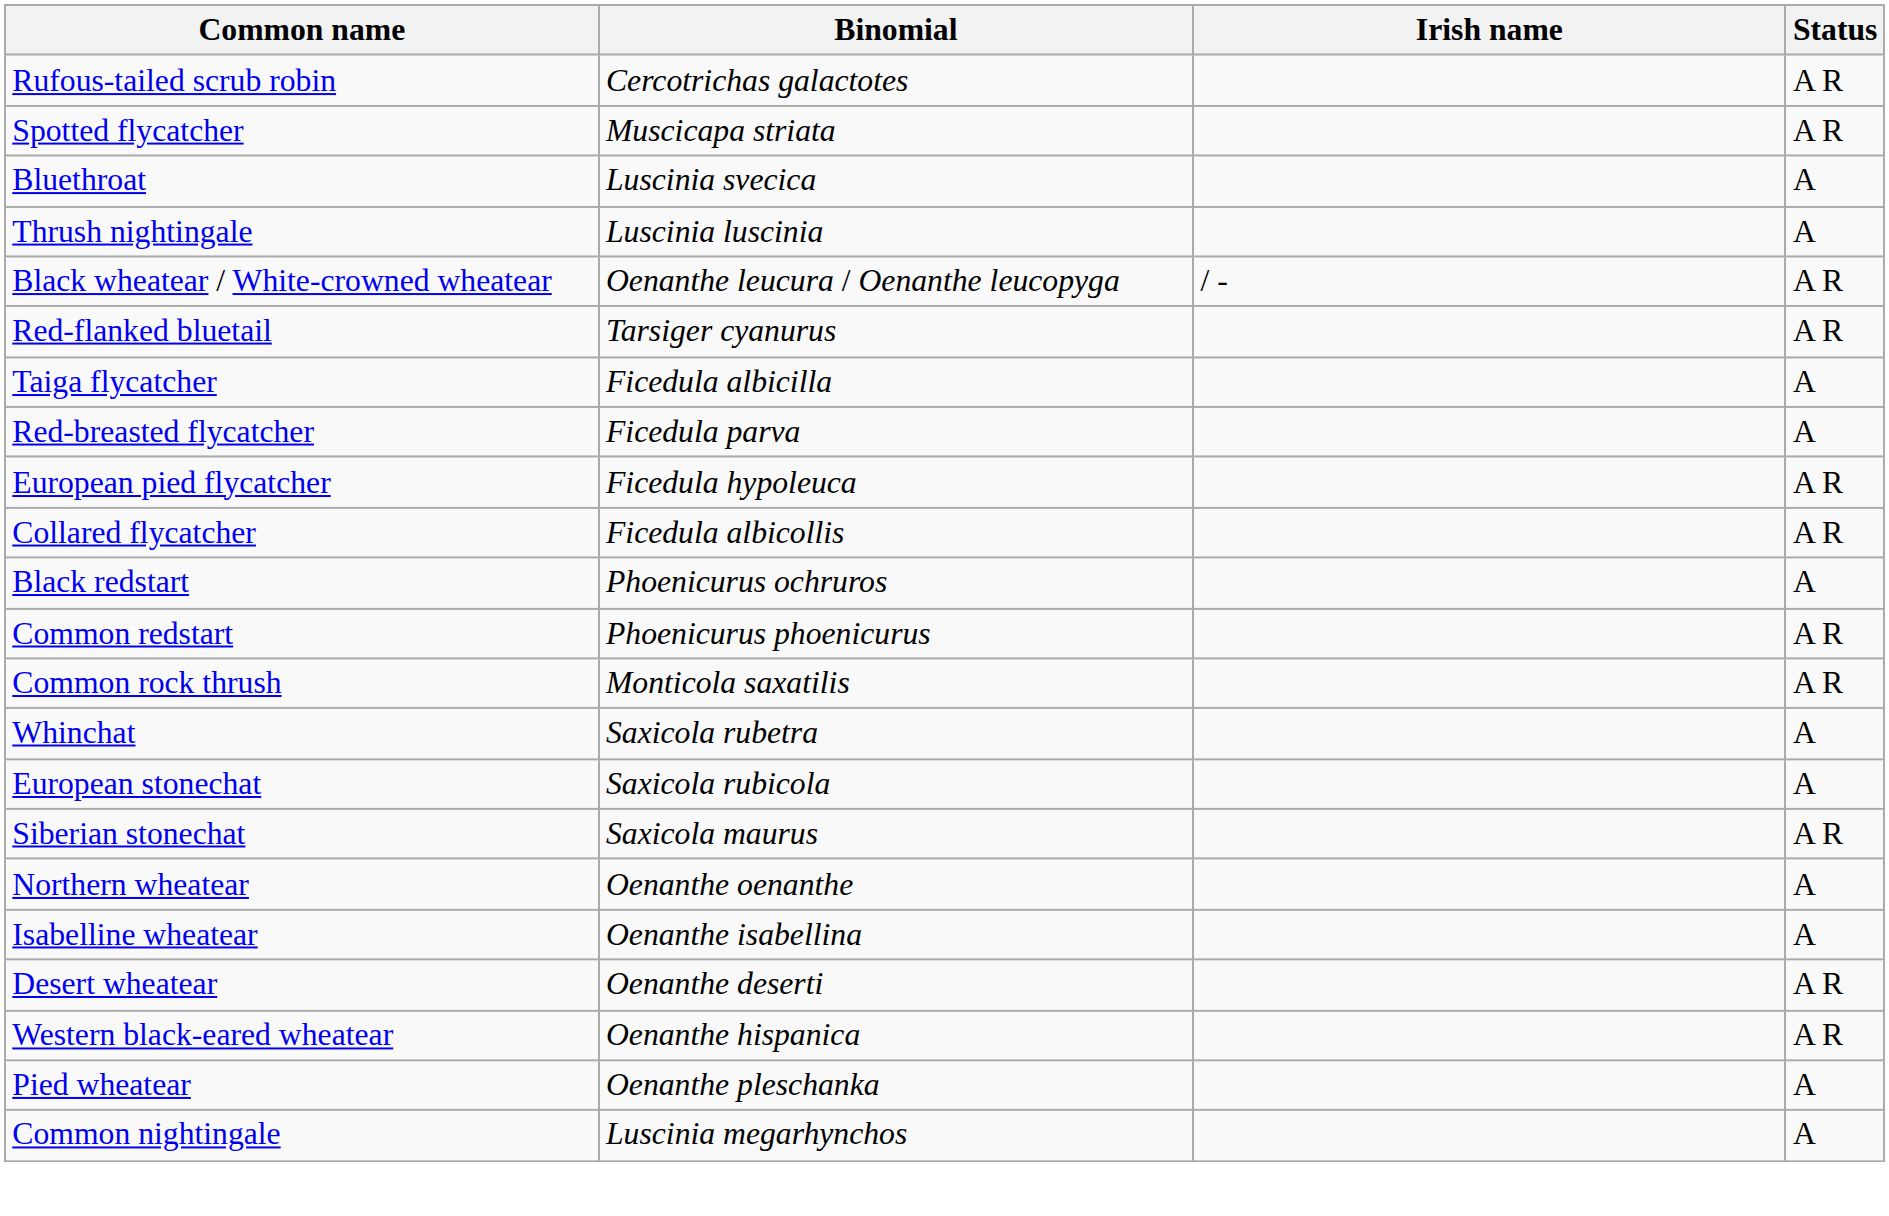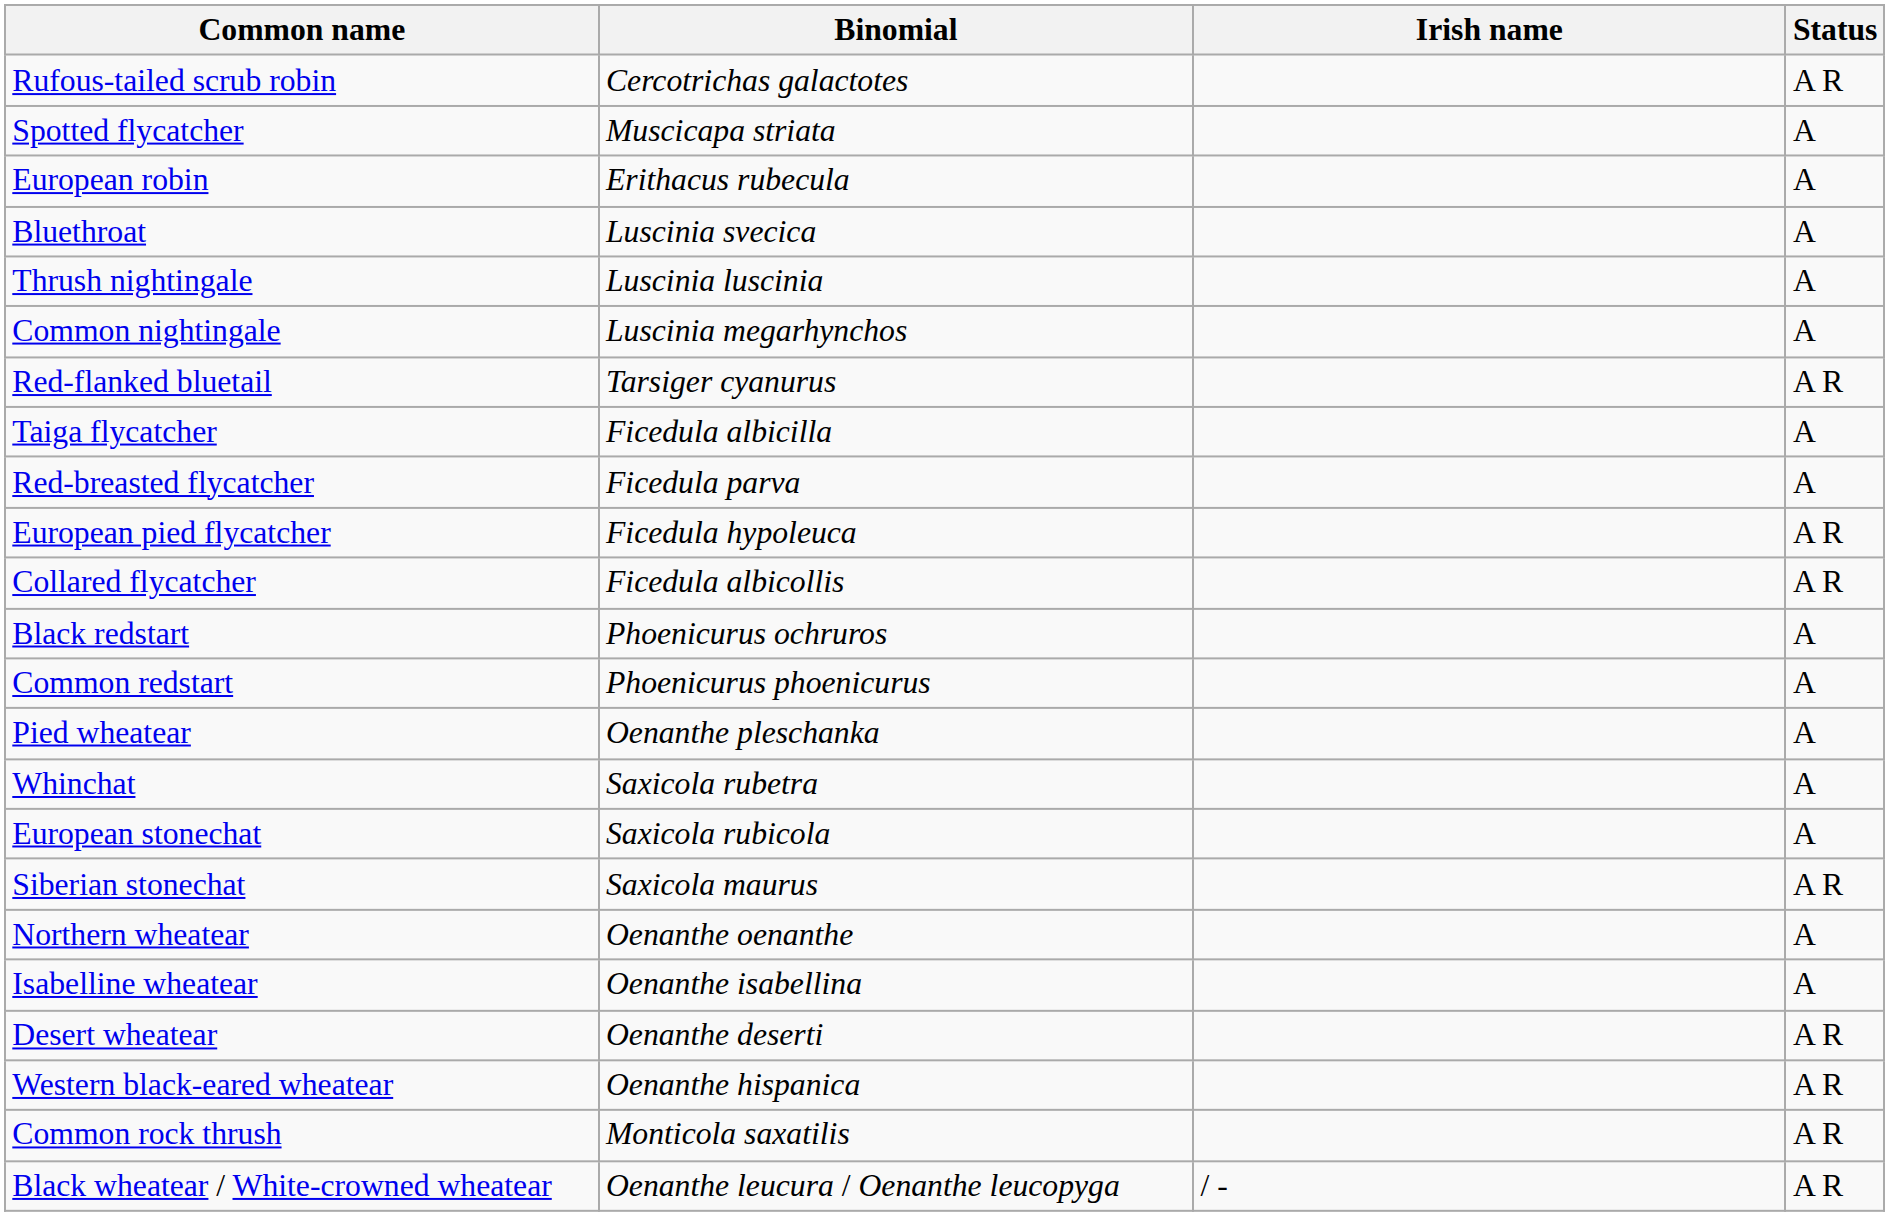 <table width=60% class="wikitable">
 <tr>
 <th width=32%>Common name</th>
 <th width=32%>Binomial</th>
 <th width=32%>Irish name</th>
 <th width=4%>Status</th>
 </tr>
 <tr>
 <td><a href='#'>Rufous-tailed scrub robin</a></td>
 <td><em>Cercotrichas galactotes</em></td>
 <td></td>
 <td>A R</td>
 </tr>
 <tr>
 <td><a href='#'>Spotted flycatcher</a></td>
 <td><em>Muscicapa striata</em></td>
 <td></td>
-<td>A R</td>
+<td>A</td>
+</tr>
+<tr>
+<td><a href='#'>European robin</a></td>
+<td><em>Erithacus rubecula</em></td>
+<td></td>
+<td>A</td>
 </tr>
 <tr>
 <td><a href='#'>Bluethroat</a></td>
 <td><em>Luscinia svecica</em></td>
 <td></td>
 <td>A</td>
 </tr>
 <tr>
 <td><a href='#'>Thrush nightingale</a></td>
 <td><em>Luscinia luscinia</em></td>
 <td></td>
 <td>A</td>
 </tr>
 <tr>
-<td><a href='#'>Black wheatear</a> / <a href='#'>White-crowned wheatear</a></td>
-<td><em>Oenanthe leucura</em> / <em>Oenanthe leucopyga</em></td>
-<td> / -</td>
-<td>A R</td>
+<td><a href='#'>Common nightingale</a></td>
+<td><em>Luscinia megarhynchos</em></td>
+<td></td>
+<td>A</td>
 </tr>
 <tr>
 <td><a href='#'>Red-flanked bluetail</a></td>
 <td><em>Tarsiger cyanurus</em></td>
 <td></td>
 <td>A R</td>
 </tr>
 <tr>
 <td><a href='#'>Taiga flycatcher</a></td>
 <td><em>Ficedula albicilla</em></td>
 <td></td>
 <td>A</td>
 </tr>
 <tr>
 <td><a href='#'>Red-breasted flycatcher</a></td>
 <td><em>Ficedula parva</em></td>
 <td></td>
 <td>A</td>
 </tr>
 <tr>
 <td><a href='#'>European pied flycatcher</a></td>
 <td><em>Ficedula hypoleuca</em></td>
 <td></td>
 <td>A R</td>
 </tr>
 <tr>
 <td><a href='#'>Collared flycatcher</a></td>
 <td><em>Ficedula albicollis</em></td>
 <td></td>
 <td>A R</td>
 </tr>
 <tr>
 <td><a href='#'>Black redstart</a></td>
 <td><em>Phoenicurus ochruros</em></td>
 <td></td>
 <td>A</td>
 </tr>
 <tr>
 <td><a href='#'>Common redstart</a></td>
 <td><em>Phoenicurus phoenicurus</em></td>
 <td></td>
-<td>A R</td>
+<td>A</td>
 </tr>
 <tr>
-<td><a href='#'>Common rock thrush</a></td>
-<td><em>Monticola saxatilis</em></td>
+<td><a href='#'>Pied wheatear</a></td>
+<td><em>Oenanthe pleschanka</em></td>
 <td></td>
-<td>A R</td>
+<td>A</td>
 </tr>
 <tr>
 <td><a href='#'>Whinchat</a></td>
 <td><em>Saxicola rubetra</em></td>
 <td></td>
 <td>A</td>
 </tr>
 <tr>
 <td><a href='#'>European stonechat</a></td>
 <td><em>Saxicola rubicola</em></td>
 <td></td>
 <td>A</td>
 </tr>
 <tr>
 <td><a href='#'>Siberian stonechat</a></td>
 <td><em>Saxicola maurus</em></td>
 <td></td>
 <td>A R</td>
 </tr>
 <tr>
 <td><a href='#'>Northern wheatear</a></td>
 <td><em>Oenanthe oenanthe</em></td>
 <td></td>
 <td>A</td>
 </tr>
 <tr>
 <td><a href='#'>Isabelline wheatear</a></td>
 <td><em>Oenanthe isabellina</em></td>
 <td></td>
 <td>A</td>
 </tr>
 <tr>
 <td><a href='#'>Desert wheatear</a></td>
 <td><em>Oenanthe deserti</em></td>
 <td></td>
 <td>A R</td>
 </tr>
 <tr>
 <td><a href='#'>Western black-eared wheatear</a></td>
 <td><em>Oenanthe hispanica</em></td>
 <td></td>
 <td>A R</td>
 </tr>
 <tr>
-<td><a href='#'>Pied wheatear</a></td>
-<td><em>Oenanthe pleschanka</em></td>
+<td><a href='#'>Common rock thrush</a></td>
+<td><em>Monticola saxatilis</em></td>
 <td></td>
-<td>A</td>
+<td>A R</td>
 </tr>
 <tr>
-<td><a href='#'>Common nightingale</a></td>
-<td><em>Luscinia megarhynchos</em></td>
-<td></td>
-<td>A</td>
+<td><a href='#'>Black wheatear</a> / <a href='#'>White-crowned wheatear</a></td>
+<td><em>Oenanthe leucura</em> / <em>Oenanthe leucopyga</em></td>
+<td> / -</td>
+<td>A R</td>
 </tr>
 </table>
